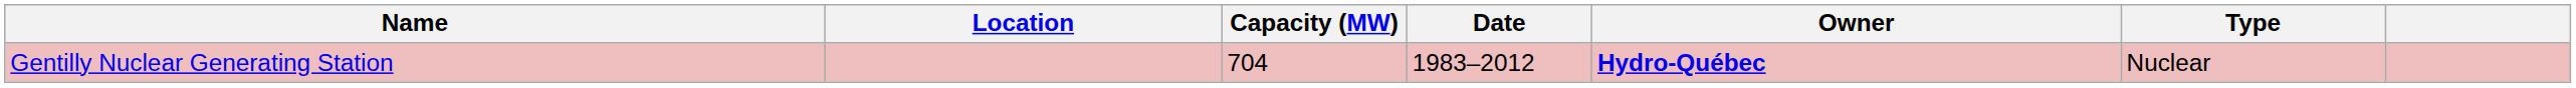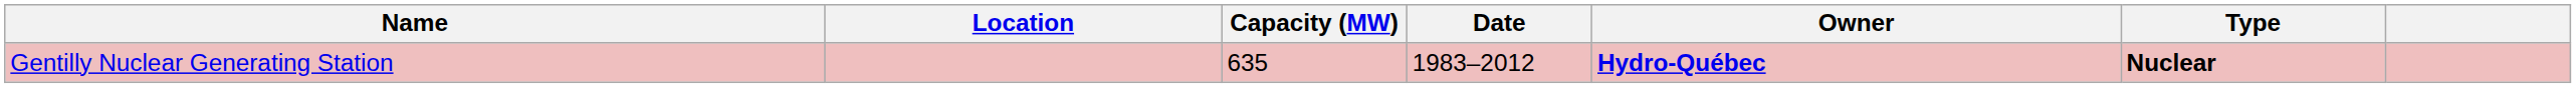 <table class="wikitable sortable">
 <tr>
 <th width="31%">Name</th>
 <th width="15%"><a href='#'>Location</a></th>
 <th width="7%">Capacity (<a href='#'>MW</a>)</th>
 <th width="7%">Date</th>
 <th width="20%">Owner</th>
 <th width="10%">Type</th>
 <th width="7%"></th>
 </tr>
 <tr bgcolor="EFBFBF">
 <td><a href='#'>Gentilly Nuclear Generating Station</a></td>
 <td></td>
-<td>704</td>
+<td>635</td>
 <td>1983–2012</td>
 <td><strong><a href='#'>Hydro-Québec</a></strong></td>
-<td>Nuclear</td>
+<td><strong>Nuclear</strong></td>
 <td></td>
 </tr>
 </table>
